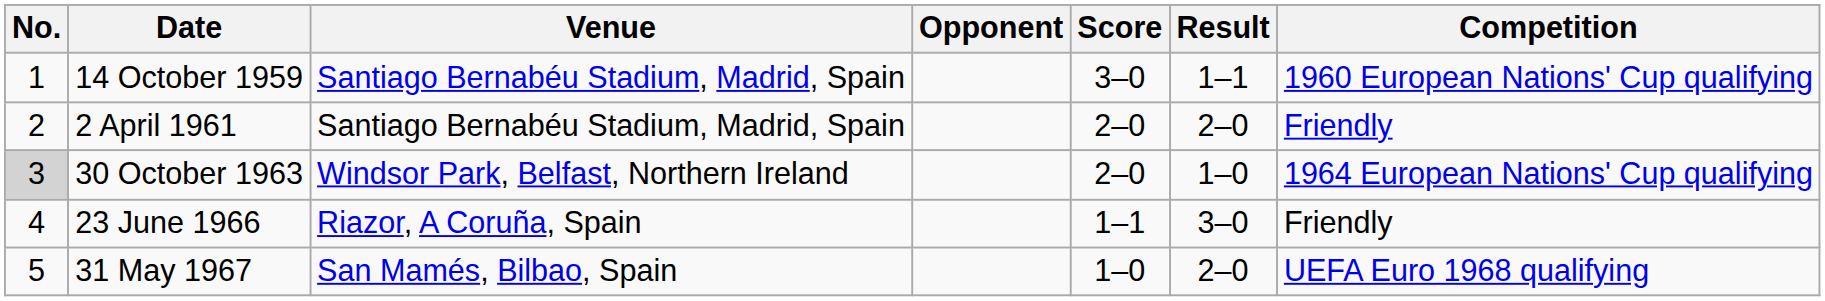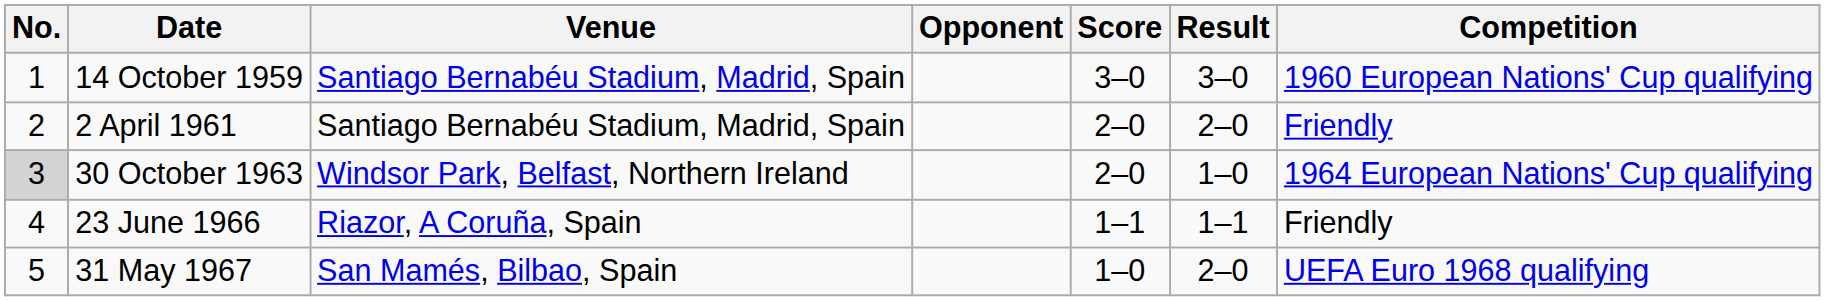 <table class="wikitable sortable">
 <tr>
 <th scope="col">No.</th>
 <th scope="col">Date</th>
 <th scope="col">Venue</th>
 <th scope="col">Opponent</th>
 <th scope="col">Score</th>
 <th scope="col">Result</th>
 <th scope="col">Competition</th>
 </tr>
 <tr>
 <td align="center">1</td>
 <td>14 October 1959</td>
 <td><a href='#'>Santiago Bernabéu Stadium</a>, <a href='#'>Madrid</a>, Spain</td>
 <td></td>
 <td align="center">3–0</td>
-<td align="center">1–1</td>
+<td align="center">3–0</td>
 <td><a href='#'>1960 European Nations' Cup qualifying</a></td>
 </tr>
 <tr>
 <td align="center">2</td>
 <td>2 April 1961</td>
 <td>Santiago Bernabéu Stadium, Madrid, Spain</td>
 <td></td>
 <td align="center">2–0</td>
 <td align="center">2–0</td>
 <td><a href='#'>Friendly</a></td>
 </tr>
 <tr>
 <td align="center" style="background: lightgrey;">3</td>
 <td>30 October 1963</td>
 <td><a href='#'>Windsor Park</a>, <a href='#'>Belfast</a>, Northern Ireland</td>
 <td></td>
 <td align="center">2–0</td>
 <td align="center">1–0</td>
 <td><a href='#'>1964 European Nations' Cup qualifying</a></td>
 </tr>
 <tr>
 <td align="center">4</td>
 <td>23 June 1966</td>
 <td><a href='#'>Riazor</a>, <a href='#'>A Coruña</a>, Spain</td>
 <td></td>
 <td align="center">1–1</td>
-<td align="center">3–0</td>
+<td align="center">1–1</td>
 <td>Friendly</td>
 </tr>
 <tr>
 <td align="center">5</td>
 <td>31 May 1967</td>
 <td><a href='#'>San Mamés</a>, <a href='#'>Bilbao</a>, Spain</td>
 <td></td>
 <td align="center">1–0</td>
 <td align="center">2–0</td>
 <td><a href='#'>UEFA Euro 1968 qualifying</a></td>
 </tr>
 </table>
